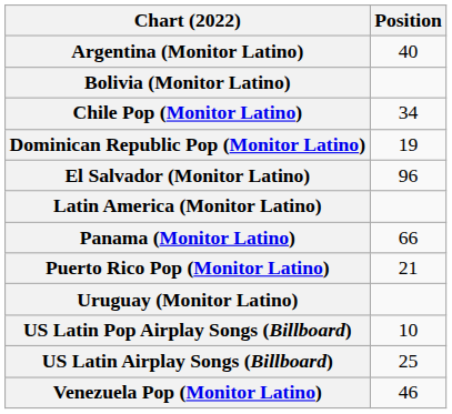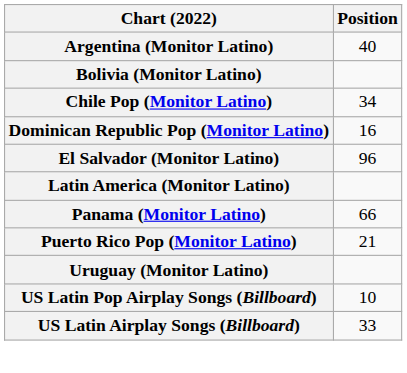 <table class="wikitable sortable plainrowheaders">
 <tr>
 <th style="text-align:center;">Chart (2022)</th>
 <th style="text-align:center;">Position</th>
 </tr>
 <tr>
 <th scope="row">Argentina (Monitor Latino)</th>
 <td style="text-align:center;">40</td>
 </tr>
 <tr>
 <th scope="row">Bolivia (Monitor Latino)</th>
 <td></td>
 </tr>
 <tr>
 <th scope="row">Chile Pop (<a href='#'>Monitor Latino</a>)</th>
 <td style="text-align:center;">34</td>
 </tr>
 <tr>
 <th scope="row">Dominican Republic Pop (<a href='#'>Monitor Latino</a>)</th>
-<td style="text-align:center;">19</td>
+<td style="text-align:center;">16</td>
 </tr>
 <tr>
 <th scope="row">El Salvador (Monitor Latino)</th>
 <td style="text-align:center;">96</td>
 </tr>
 <tr>
 <th scope="row">Latin America (Monitor Latino)</th>
 <td></td>
 </tr>
 <tr>
 <th scope="row">Panama (<a href='#'>Monitor Latino</a>)</th>
 <td style="text-align:center;">66</td>
 </tr>
 <tr>
 <th scope="row">Puerto Rico Pop (<a href='#'>Monitor Latino</a>)</th>
 <td style="text-align:center;">21</td>
 </tr>
 <tr>
 <th scope="row">Uruguay (Monitor Latino)</th>
 <td></td>
 </tr>
 <tr>
 <th scope="row">US Latin Pop Airplay Songs (<em>Billboard</em>)</th>
 <td style="text-align:center;">10</td>
 </tr>
 <tr>
 <th scope="row">US Latin Airplay Songs (<em>Billboard</em>)</th>
-<td style="text-align:center;">25</td>
-</tr>
-<tr>
-<th scope="row">Venezuela Pop (<a href='#'>Monitor Latino</a>)</th>
-<td style="text-align:center;">46</td>
+<td style="text-align:center;">33</td>
 </tr>
 </table>
